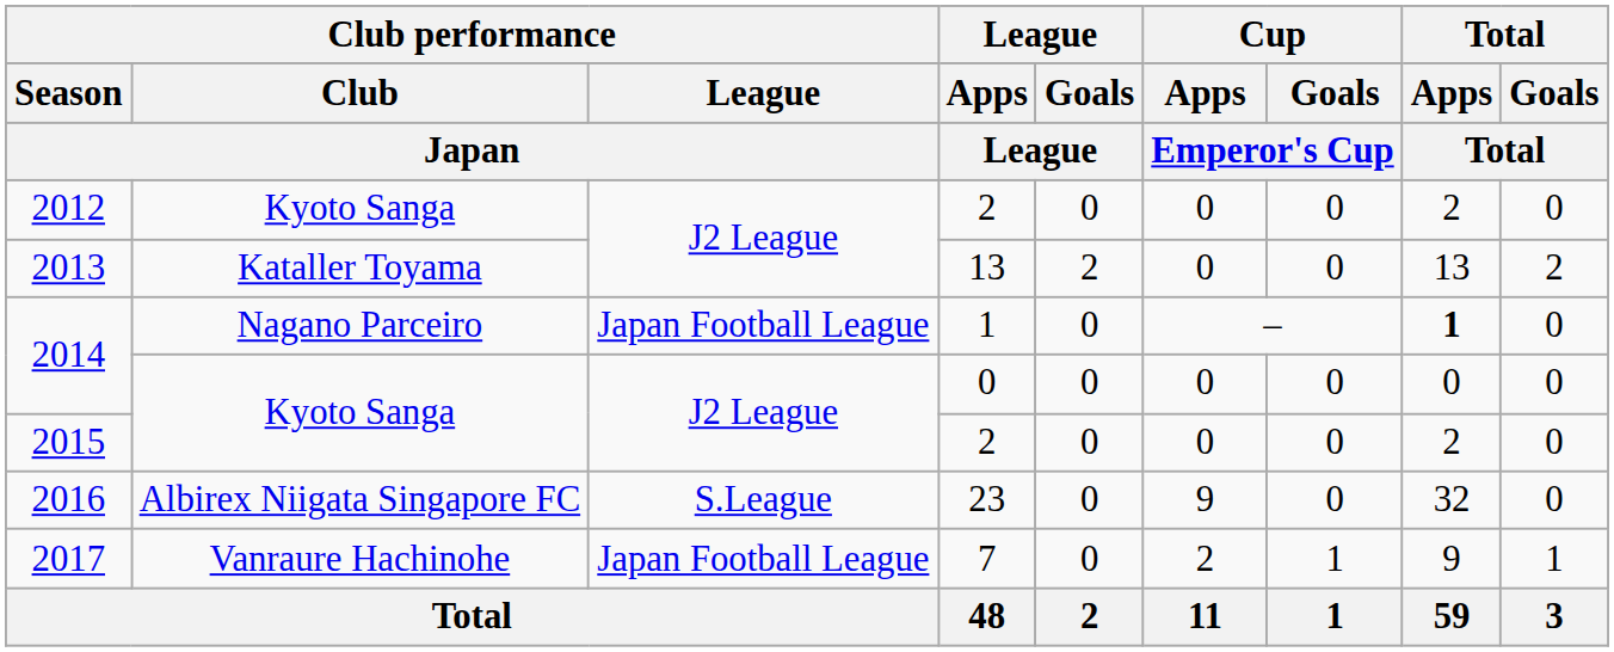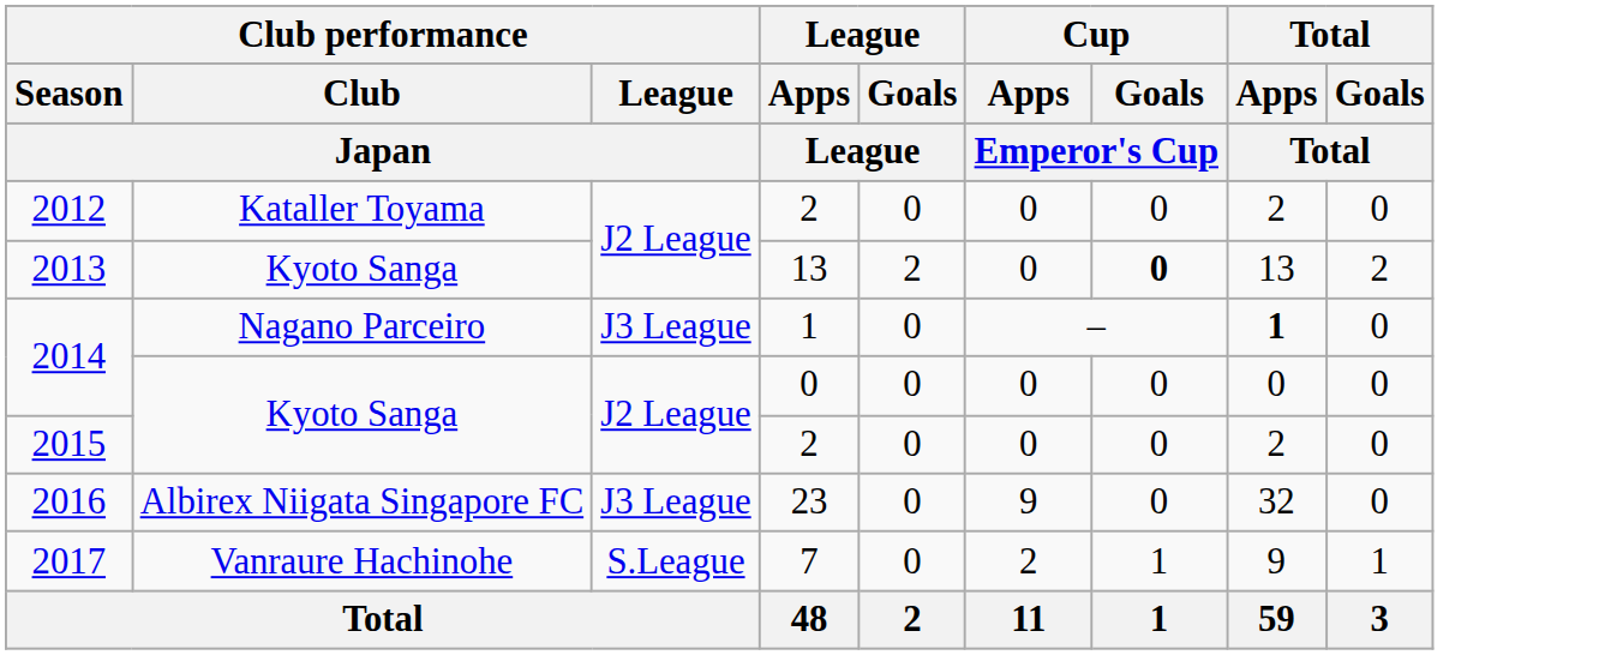 <table class="wikitable" style="text-align:center;">
 <tr>
 <th colspan=3>Club performance</th>
 <th colspan=2>League</th>
 <th colspan=2>Cup</th>
 <th colspan=2>Total</th>
 </tr>
 <tr>
 <th>Season</th>
 <th>Club</th>
 <th>League</th>
 <th>Apps</th>
 <th>Goals</th>
 <th>Apps</th>
 <th>Goals</th>
 <th>Apps</th>
 <th>Goals</th>
 </tr>
 <tr>
 <th colspan=3>Japan</th>
 <th colspan=2>League</th>
 <th colspan=2><a href='#'>Emperor's Cup</a></th>
 <th colspan=2>Total</th>
 </tr>
 <tr>
 <td><a href='#'>2012</a></td>
-<td><a href='#'>Kyoto Sanga</a></td>
+<td><a href='#'>Kataller Toyama</a></td>
 <td rowspan="2"><a href='#'>J2 League</a></td>
 <td>2</td>
 <td>0</td>
 <td>0</td>
 <td>0</td>
 <td>2</td>
 <td>0</td>
 </tr>
 <tr>
 <td><a href='#'>2013</a></td>
-<td><a href='#'>Kataller Toyama</a></td>
+<td><a href='#'>Kyoto Sanga</a></td>
 <td>13</td>
 <td>2</td>
 <td>0</td>
-<td>0</td>
+<td><strong>0</strong></td>
 <td>13</td>
 <td>2</td>
 </tr>
 <tr>
 <td rowspan="2"><a href='#'>2014</a></td>
 <td><a href='#'>Nagano Parceiro</a></td>
-<td><a href='#'>Japan Football League</a></td>
+<td><a href='#'>J3 League</a></td>
 <td>1</td>
 <td>0</td>
 <td colspan="2">–</td>
 <td><strong>1</strong></td>
 <td>0</td>
 </tr>
 <tr>
 <td rowspan="2"><a href='#'>Kyoto Sanga</a></td>
 <td rowspan="2"><a href='#'>J2 League</a></td>
 <td>0</td>
 <td>0</td>
 <td>0</td>
 <td>0</td>
 <td>0</td>
 <td>0</td>
 </tr>
 <tr>
 <td><a href='#'>2015</a></td>
 <td>2</td>
 <td>0</td>
 <td>0</td>
 <td>0</td>
 <td>2</td>
 <td>0</td>
 </tr>
 <tr>
 <td><a href='#'>2016</a></td>
 <td><a href='#'>Albirex Niigata Singapore FC</a></td>
-<td><a href='#'>S.League</a></td>
+<td><a href='#'>J3 League</a></td>
 <td>23</td>
 <td>0</td>
 <td>9</td>
 <td>0</td>
 <td>32</td>
 <td>0</td>
 </tr>
 <tr>
 <td><a href='#'>2017</a></td>
 <td><a href='#'>Vanraure Hachinohe</a></td>
-<td><a href='#'>Japan Football League</a></td>
+<td><a href='#'>S.League</a></td>
 <td>7</td>
 <td>0</td>
 <td>2</td>
 <td>1</td>
 <td>9</td>
 <td>1</td>
 </tr>
 <tr>
 <th colspan=3>Total</th>
 <th>48</th>
 <th>2</th>
 <th>11</th>
 <th>1</th>
 <th>59</th>
 <th>3</th>
 </tr>
 </table>
